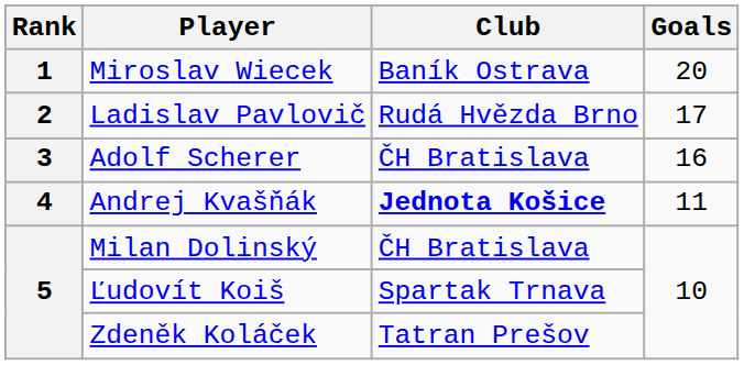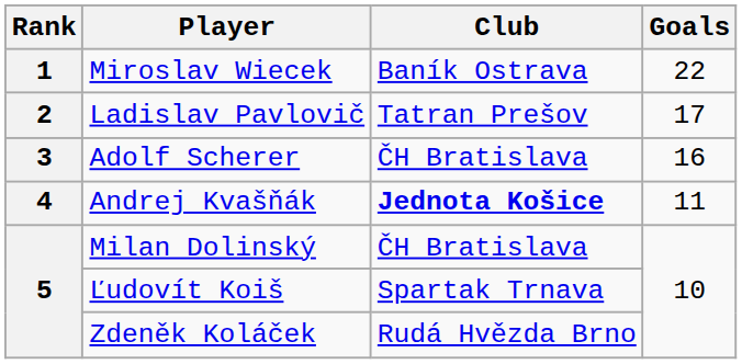 <table class="wikitable" style="text-align:center">
 <tr>
 <th>Rank</th>
 <th>Player</th>
 <th>Club</th>
 <th>Goals</th>
 </tr>
 <tr>
 <th>1</th>
 <td align="left"> <a href='#'>Miroslav Wiecek</a></td>
 <td align="left"><a href='#'>Baník Ostrava</a></td>
-<td>20</td>
+<td>22</td>
 </tr>
 <tr>
 <th>2</th>
 <td align="left"> <a href='#'>Ladislav Pavlovič</a></td>
-<td align="left"><a href='#'>Rudá Hvězda Brno</a></td>
+<td align="left"><a href='#'>Tatran Prešov</a></td>
 <td>17</td>
 </tr>
 <tr>
 <th>3</th>
 <td align="left"> <a href='#'>Adolf Scherer</a></td>
 <td align="left"><a href='#'>ČH Bratislava</a></td>
 <td>16</td>
 </tr>
 <tr>
 <th>4</th>
 <td align="left"> <a href='#'>Andrej Kvašňák</a></td>
 <td align="left"><strong><a href='#'>Jednota Košice</a></strong></td>
 <td>11</td>
 </tr>
 <tr>
 <th rowspan="3">5</th>
 <td align="left"> <a href='#'>Milan Dolinský</a></td>
 <td align="left"><a href='#'>ČH Bratislava</a></td>
 <td rowspan="3">10</td>
 </tr>
 <tr>
 <td align="left"> <a href='#'>Ľudovít Koiš</a></td>
 <td align="left"><a href='#'>Spartak Trnava</a></td>
 </tr>
 <tr>
 <td align="left"> <a href='#'>Zdeněk Koláček</a></td>
-<td align="left"><a href='#'>Tatran Prešov</a></td>
+<td align="left"><a href='#'>Rudá Hvězda Brno</a></td>
 </tr>
 </table>
